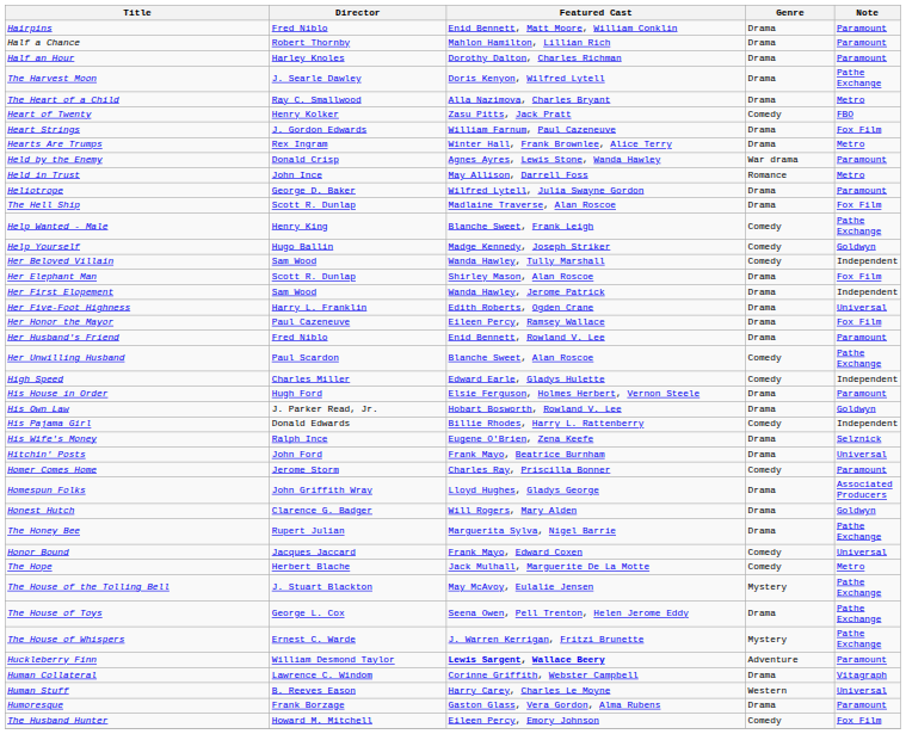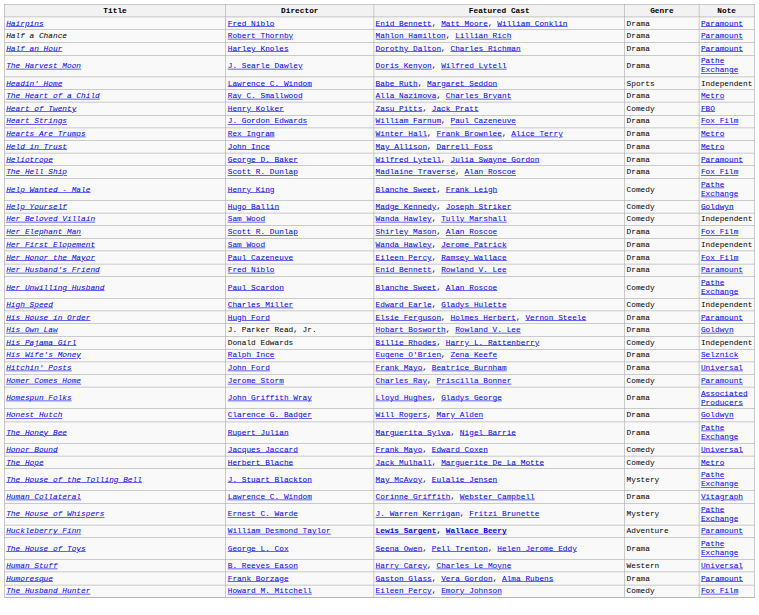 <table class="wikitable">
 <tr>
 <th style="width:30%;">Title</th>
 <th style="width:20%;">Director</th>
 <th style="width:34%;">Featured Cast</th>
 <th style="width:10%;">Genre</th>
 <th style="width:10%;">Note</th>
 </tr>
 <tr>
 <td><em><a href='#'>Hairpins</a></em></td>
 <td><a href='#'>Fred Niblo</a></td>
 <td><a href='#'>Enid Bennett</a>, <a href='#'>Matt Moore</a>, <a href='#'>William Conklin</a></td>
 <td>Drama</td>
 <td><a href='#'>Paramount</a></td>
 </tr>
 <tr>
 <td><em>Half a Chance</em></td>
 <td><a href='#'>Robert Thornby</a></td>
 <td><a href='#'>Mahlon Hamilton</a>, <a href='#'>Lillian Rich</a></td>
 <td>Drama</td>
 <td><a href='#'>Paramount</a></td>
 </tr>
 <tr>
 <td><em><a href='#'>Half an Hour</a></em></td>
 <td><a href='#'>Harley Knoles</a></td>
 <td><a href='#'>Dorothy Dalton</a>, <a href='#'>Charles Richman</a></td>
 <td>Drama</td>
 <td><a href='#'>Paramount</a></td>
 </tr>
 <tr>
 <td><em><a href='#'>The Harvest Moon</a></em></td>
 <td><a href='#'>J. Searle Dawley</a></td>
 <td><a href='#'>Doris Kenyon</a>, <a href='#'>Wilfred Lytell</a></td>
 <td>Drama</td>
 <td><a href='#'>Pathe Exchange</a></td>
 </tr>
 <tr>
+<td><em><a href='#'>Headin' Home</a></em></td>
+<td><a href='#'>Lawrence C. Windom</a></td>
+<td><a href='#'>Babe Ruth</a>, <a href='#'>Margaret Seddon</a></td>
+<td>Sports</td>
+<td>Independent</td>
+</tr>
+<tr>
 <td><em><a href='#'>The Heart of a Child</a></em></td>
 <td><a href='#'>Ray C. Smallwood</a></td>
 <td><a href='#'>Alla Nazimova</a>, <a href='#'>Charles Bryant</a></td>
 <td>Drama</td>
 <td><a href='#'>Metro</a></td>
 </tr>
 <tr>
 <td><em><a href='#'>Heart of Twenty</a></em></td>
 <td><a href='#'>Henry Kolker</a></td>
 <td><a href='#'>Zasu Pitts</a>, <a href='#'>Jack Pratt</a></td>
 <td>Comedy</td>
 <td><a href='#'>FBO</a></td>
 </tr>
 <tr>
 <td><em><a href='#'>Heart Strings</a></em></td>
 <td><a href='#'>J. Gordon Edwards</a></td>
 <td><a href='#'>William Farnum</a>, <a href='#'>Paul Cazeneuve</a></td>
 <td>Drama</td>
 <td><a href='#'>Fox Film</a></td>
 </tr>
 <tr>
 <td><em><a href='#'>Hearts Are Trumps</a></em></td>
 <td><a href='#'>Rex Ingram</a></td>
 <td><a href='#'>Winter Hall</a>, <a href='#'>Frank Brownlee</a>, <a href='#'>Alice Terry</a></td>
 <td>Drama</td>
 <td><a href='#'>Metro</a></td>
 </tr>
 <tr>
-<td><em><a href='#'>Held by the Enemy</a></em></td>
-<td><a href='#'>Donald Crisp</a></td>
-<td><a href='#'>Agnes Ayres</a>, <a href='#'>Lewis Stone</a>, <a href='#'>Wanda Hawley</a></td>
-<td>War drama</td>
-<td><a href='#'>Paramount</a></td>
-</tr>
-<tr>
 <td><em><a href='#'>Held in Trust</a></em></td>
 <td><a href='#'>John Ince</a></td>
 <td><a href='#'>May Allison</a>, <a href='#'>Darrell Foss</a></td>
-<td>Romance</td>
+<td>Drama</td>
 <td><a href='#'>Metro</a></td>
 </tr>
 <tr>
 <td><em><a href='#'>Heliotrope</a></em></td>
 <td><a href='#'>George D. Baker</a></td>
 <td><a href='#'>Wilfred Lytell</a>, <a href='#'>Julia Swayne Gordon</a></td>
 <td>Drama</td>
 <td><a href='#'>Paramount</a></td>
 </tr>
 <tr>
 <td><em><a href='#'>The Hell Ship</a></em></td>
 <td><a href='#'>Scott R. Dunlap</a></td>
 <td><a href='#'>Madlaine Traverse</a>, <a href='#'>Alan Roscoe</a></td>
 <td>Drama</td>
 <td><a href='#'>Fox Film</a></td>
 </tr>
 <tr>
 <td><em><a href='#'>Help Wanted - Male</a></em></td>
 <td><a href='#'>Henry King</a></td>
 <td><a href='#'>Blanche Sweet</a>, <a href='#'>Frank Leigh</a></td>
 <td>Comedy</td>
 <td><a href='#'>Pathe Exchange</a></td>
 </tr>
 <tr>
 <td><em><a href='#'>Help Yourself</a></em></td>
 <td><a href='#'>Hugo Ballin</a></td>
 <td><a href='#'>Madge Kennedy</a>, <a href='#'>Joseph Striker</a></td>
 <td>Comedy</td>
 <td><a href='#'>Goldwyn</a></td>
 </tr>
 <tr>
 <td><em><a href='#'>Her Beloved Villain</a></em></td>
 <td><a href='#'>Sam Wood</a></td>
 <td><a href='#'>Wanda Hawley</a>, <a href='#'>Tully Marshall</a></td>
 <td>Comedy</td>
 <td>Independent</td>
 </tr>
 <tr>
 <td><em><a href='#'>Her Elephant Man</a></em></td>
 <td><a href='#'>Scott R. Dunlap</a></td>
 <td><a href='#'>Shirley Mason</a>, <a href='#'>Alan Roscoe</a></td>
 <td>Drama</td>
 <td><a href='#'>Fox Film</a></td>
 </tr>
 <tr>
 <td><em><a href='#'>Her First Elopement</a></em></td>
 <td><a href='#'>Sam Wood</a></td>
 <td><a href='#'>Wanda Hawley</a>, <a href='#'>Jerome Patrick</a></td>
 <td>Drama</td>
 <td>Independent</td>
-</tr>
-<tr>
-<td><em><a href='#'>Her Five-Foot Highness</a></em></td>
-<td><a href='#'>Harry L. Franklin</a></td>
-<td><a href='#'>Edith Roberts</a>, <a href='#'>Ogden Crane</a></td>
-<td>Drama</td>
-<td><a href='#'>Universal</a></td>
 </tr>
 <tr>
 <td><em><a href='#'>Her Honor the Mayor</a></em></td>
 <td><a href='#'>Paul Cazeneuve</a></td>
 <td><a href='#'>Eileen Percy</a>, <a href='#'>Ramsey Wallace</a></td>
 <td>Drama</td>
 <td><a href='#'>Fox Film</a></td>
 </tr>
 <tr>
 <td><em><a href='#'>Her Husband's Friend</a></em></td>
 <td><a href='#'>Fred Niblo</a></td>
 <td><a href='#'>Enid Bennett</a>, <a href='#'>Rowland V. Lee</a></td>
 <td>Drama</td>
 <td><a href='#'>Paramount</a></td>
 </tr>
 <tr>
 <td><em><a href='#'>Her Unwilling Husband</a></em></td>
 <td><a href='#'>Paul Scardon</a></td>
 <td><a href='#'>Blanche Sweet</a>, <a href='#'>Alan Roscoe</a></td>
 <td>Comedy</td>
 <td><a href='#'>Pathe Exchange</a></td>
 </tr>
 <tr>
 <td><em><a href='#'>High Speed</a></em></td>
 <td><a href='#'>Charles Miller</a></td>
 <td><a href='#'>Edward Earle</a>, <a href='#'>Gladys Hulette</a></td>
 <td>Comedy</td>
 <td>Independent</td>
 </tr>
 <tr>
 <td><em><a href='#'>His House in Order</a></em></td>
 <td><a href='#'>Hugh Ford</a></td>
 <td><a href='#'>Elsie Ferguson</a>, <a href='#'>Holmes Herbert</a>, <a href='#'>Vernon Steele</a></td>
 <td>Drama</td>
 <td><a href='#'>Paramount</a></td>
 </tr>
 <tr>
 <td><em><a href='#'>His Own Law</a></em></td>
 <td>J. Parker Read, Jr.</td>
 <td><a href='#'>Hobart Bosworth</a>, <a href='#'>Rowland V. Lee</a></td>
 <td>Drama</td>
 <td><a href='#'>Goldwyn</a></td>
 </tr>
 <tr>
 <td><em><a href='#'>His Pajama Girl</a></em></td>
 <td>Donald Edwards</td>
 <td><a href='#'>Billie Rhodes</a>, <a href='#'>Harry L. Rattenberry</a></td>
 <td>Comedy</td>
 <td>Independent</td>
 </tr>
 <tr>
 <td><em><a href='#'>His Wife's Money</a></em></td>
 <td><a href='#'>Ralph Ince</a></td>
 <td><a href='#'>Eugene O'Brien</a>, <a href='#'>Zena Keefe</a></td>
 <td>Drama</td>
 <td><a href='#'>Selznick</a></td>
 </tr>
 <tr>
 <td><em><a href='#'>Hitchin' Posts</a></em></td>
 <td><a href='#'>John Ford</a></td>
 <td><a href='#'>Frank Mayo</a>, <a href='#'>Beatrice Burnham</a></td>
 <td>Drama</td>
 <td><a href='#'>Universal</a></td>
 </tr>
 <tr>
 <td><em><a href='#'>Homer Comes Home</a></em></td>
 <td><a href='#'>Jerome Storm</a></td>
 <td><a href='#'>Charles Ray</a>, <a href='#'>Priscilla Bonner</a></td>
 <td>Comedy</td>
 <td><a href='#'>Paramount</a></td>
 </tr>
 <tr>
 <td><em><a href='#'>Homespun Folks</a></em></td>
 <td><a href='#'>John Griffith Wray</a></td>
 <td><a href='#'>Lloyd Hughes</a>, <a href='#'>Gladys George</a></td>
 <td>Drama</td>
 <td><a href='#'>Associated Producers</a></td>
 </tr>
 <tr>
 <td><em><a href='#'>Honest Hutch</a></em></td>
 <td><a href='#'>Clarence G. Badger</a></td>
 <td><a href='#'>Will Rogers</a>, <a href='#'>Mary Alden</a></td>
 <td>Drama</td>
 <td><a href='#'>Goldwyn</a></td>
 </tr>
 <tr>
 <td><em><a href='#'>The Honey Bee</a></em></td>
 <td><a href='#'>Rupert Julian</a></td>
 <td><a href='#'>Marguerita Sylva</a>, <a href='#'>Nigel Barrie</a></td>
 <td>Drama</td>
 <td><a href='#'>Pathe Exchange</a></td>
 </tr>
 <tr>
 <td><em><a href='#'>Honor Bound</a></em></td>
 <td><a href='#'>Jacques Jaccard</a></td>
 <td><a href='#'>Frank Mayo</a>, <a href='#'>Edward Coxen</a></td>
 <td>Comedy</td>
 <td><a href='#'>Universal</a></td>
 </tr>
 <tr>
 <td><em><a href='#'>The Hope</a></em></td>
 <td><a href='#'>Herbert Blache</a></td>
 <td><a href='#'>Jack Mulhall</a>, <a href='#'>Marguerite De La Motte</a></td>
 <td>Comedy</td>
 <td><a href='#'>Metro</a></td>
 </tr>
 <tr>
 <td><em><a href='#'>The House of the Tolling Bell</a></em></td>
 <td><a href='#'>J. Stuart Blackton</a></td>
 <td><a href='#'>May McAvoy</a>, <a href='#'>Eulalie Jensen</a></td>
 <td>Mystery</td>
 <td><a href='#'>Pathe Exchange</a></td>
 </tr>
 <tr>
-<td><em><a href='#'>The House of Toys</a></em></td>
-<td><a href='#'>George L. Cox</a></td>
-<td><a href='#'>Seena Owen</a>, <a href='#'>Pell Trenton</a>, <a href='#'>Helen Jerome Eddy</a></td>
+<td><em><a href='#'>Human Collateral</a></em></td>
+<td><a href='#'>Lawrence C. Windom</a></td>
+<td><a href='#'>Corinne Griffith</a>, <a href='#'>Webster Campbell</a></td>
 <td>Drama</td>
-<td><a href='#'>Pathe Exchange</a></td>
+<td><a href='#'>Vitagraph</a></td>
 </tr>
 <tr>
 <td><em><a href='#'>The House of Whispers</a></em></td>
 <td><a href='#'>Ernest C. Warde</a></td>
 <td><a href='#'>J. Warren Kerrigan</a>, <a href='#'>Fritzi Brunette</a></td>
 <td>Mystery</td>
 <td><a href='#'>Pathe Exchange</a></td>
 </tr>
 <tr>
 <td><em><a href='#'>Huckleberry Finn</a></em></td>
 <td><a href='#'>William Desmond Taylor</a></td>
 <td><strong><a href='#'>Lewis Sargent</a>, <a href='#'>Wallace Beery</a></strong></td>
 <td>Adventure</td>
 <td><a href='#'>Paramount</a></td>
 </tr>
 <tr>
-<td><em><a href='#'>Human Collateral</a></em></td>
-<td><a href='#'>Lawrence C. Windom</a></td>
-<td><a href='#'>Corinne Griffith</a>, <a href='#'>Webster Campbell</a></td>
+<td><em><a href='#'>The House of Toys</a></em></td>
+<td><a href='#'>George L. Cox</a></td>
+<td><a href='#'>Seena Owen</a>, <a href='#'>Pell Trenton</a>, <a href='#'>Helen Jerome Eddy</a></td>
 <td>Drama</td>
-<td><a href='#'>Vitagraph</a></td>
+<td><a href='#'>Pathe Exchange</a></td>
 </tr>
 <tr>
 <td><em><a href='#'>Human Stuff</a></em></td>
 <td><a href='#'>B. Reeves Eason</a></td>
 <td><a href='#'>Harry Carey</a>, <a href='#'>Charles Le Moyne</a></td>
 <td>Western</td>
 <td><a href='#'>Universal</a></td>
 </tr>
 <tr>
 <td><em><a href='#'>Humoresque</a></em></td>
 <td><a href='#'>Frank Borzage</a></td>
 <td><a href='#'>Gaston Glass</a>, <a href='#'>Vera Gordon</a>, <a href='#'>Alma Rubens</a></td>
 <td>Drama</td>
 <td><a href='#'>Paramount</a></td>
 </tr>
 <tr>
 <td><em><a href='#'>The Husband Hunter</a></em></td>
 <td><a href='#'>Howard M. Mitchell</a></td>
 <td><a href='#'>Eileen Percy</a>, <a href='#'>Emory Johnson</a></td>
 <td>Comedy</td>
 <td><a href='#'>Fox Film</a></td>
 </tr>
 <tr>
 </tr>
 </table>
